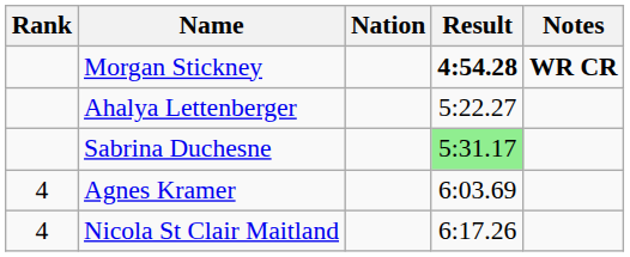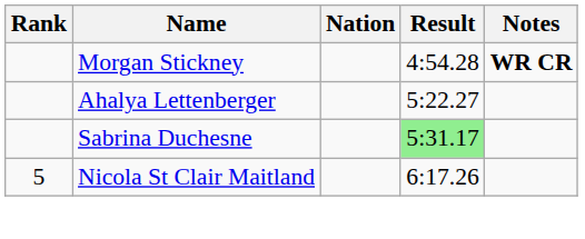 <table class="wikitable sortable" style="text-align:center">
 <tr>
 <th>Rank</th>
 <th>Name</th>
 <th>Nation</th>
 <th>Result</th>
 <th>Notes</th>
 </tr>
 <tr>
 <td></td>
 <td align="left"><a href='#'>Morgan Stickney</a></td>
 <td align="left"></td>
-<td><strong>4:54.28</strong></td>
+<td>4:54.28</td>
 <td><strong>WR CR</strong></td>
 </tr>
 <tr>
 <td></td>
 <td align="left"><a href='#'>Ahalya Lettenberger</a></td>
 <td align="left"></td>
 <td>5:22.27</td>
 <td></td>
 </tr>
 <tr>
 <td></td>
 <td align="left"><a href='#'>Sabrina Duchesne</a></td>
 <td align="left"></td>
 <td style="background: lightgreen;">5:31.17</td>
 <td></td>
 </tr>
 <tr>
-<td>4</td>
-<td align="left"><a href='#'>Agnes Kramer</a></td>
-<td align="left"></td>
-<td>6:03.69</td>
-<td></td>
-</tr>
-<tr>
-<td>4</td>
+<td>5</td>
 <td align="left"><a href='#'>Nicola St Clair Maitland</a></td>
 <td align="left"></td>
 <td>6:17.26</td>
 <td></td>
 </tr>
 </table>
